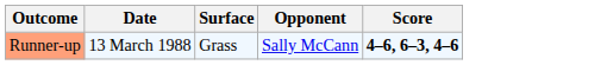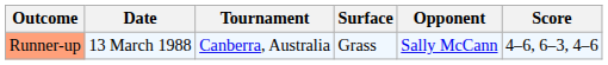 <table class="sortable wikitable" style=font-size:97%>
 <tr>
 <th>Outcome</th>
 <th>Date</th>
+<th>Tournament</th>
 <th>Surface</th>
 <th>Opponent</th>
 <th>Score</th>
 </tr>
 <tr bgcolor="#f0f8ff">
 <td bgcolor="FFA07A">Runner-up</td>
 <td>13 March 1988</td>
+<td><a href='#'>Canberra</a>, Australia</td>
 <td>Grass</td>
 <td> <a href='#'>Sally McCann</a></td>
-<td><strong>4–6, 6–3, 4–6</strong></td>
+<td>4–6, 6–3, 4–6</td>
 </tr>
 </table>
